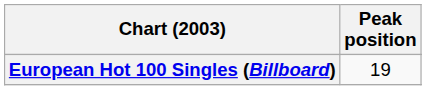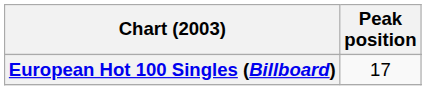 <table class="wikitable sortable plainrowheaders" style="text-align:center">
 <tr>
 <th scope="col">Chart (2003)</th>
 <th scope="col">Peak<br>position</th>
 </tr>
 <tr>
 </tr>
 <tr>
 </tr>
 <tr>
 </tr>
 <tr>
 </tr>
 <tr>
 </tr>
 <tr>
 <th scope="row"><a href='#'>European Hot 100 Singles</a> (<em><a href='#'>Billboard</a></em>)</th>
-<td>19</td>
+<td>17</td>
 </tr>
 <tr>
 </tr>
 <tr>
 </tr>
 <tr>
 </tr>
 <tr>
 </tr>
 <tr>
 </tr>
 <tr>
 </tr>
 <tr>
 </tr>
 <tr>
 </tr>
 <tr>
 </tr>
 <tr>
 </tr>
 <tr>
 </tr>
 <tr>
 </tr>
 </table>
